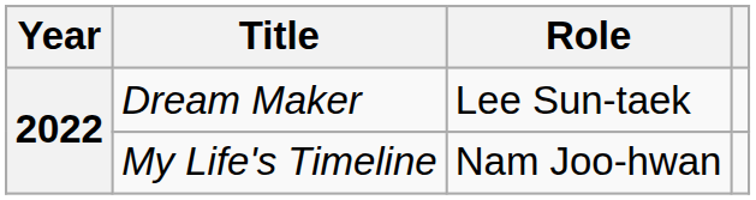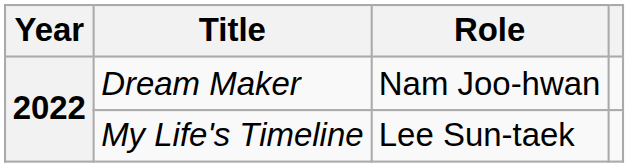 <table class="wikitable plainrowheaders sortable">
 <tr>
 <th scope="col">Year</th>
 <th scope="col">Title</th>
 <th scope="col">Role</th>
 <th scope="col" class="unsortable"></th>
 </tr>
 <tr>
 <th scope="row" rowspan="2">2022</th>
 <td><em>Dream Maker</em></td>
-<td>Lee Sun-taek</td>
+<td>Nam Joo-hwan</td>
 <td style="text-align:center"></td>
 </tr>
 <tr>
 <td><em>My Life's Timeline</em></td>
-<td>Nam Joo-hwan</td>
+<td>Lee Sun-taek</td>
 <td style="text-align:center"></td>
 </tr>
 </table>
